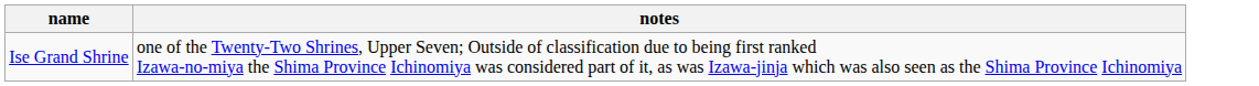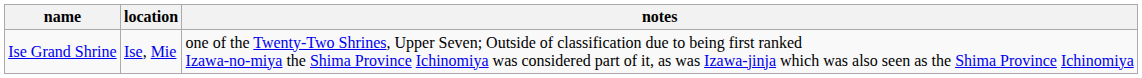 <table class="wikitable sortable">
 <tr>
 <th>name</th>
+<th>location</th>
 <th>notes</th>
 </tr>
 <tr>
 <td><a href='#'>Ise Grand Shrine</a></td>
+<td><a href='#'>Ise</a>, <a href='#'>Mie</a></td>
 <td>one of the <a href='#'>Twenty-Two Shrines</a>, Upper Seven; Outside of classification due to being first ranked<br><a href='#'>Izawa-no-miya</a> the <a href='#'>Shima Province</a> <a href='#'>Ichinomiya</a> was considered part of it, as was <a href='#'>Izawa-jinja</a> which was also seen as the <a href='#'>Shima Province</a> <a href='#'>Ichinomiya</a></td>
 </tr>
 </table>
